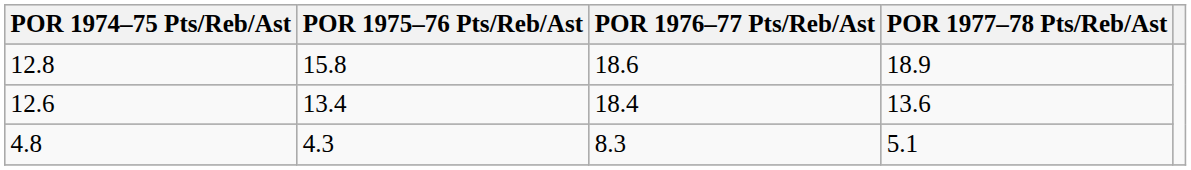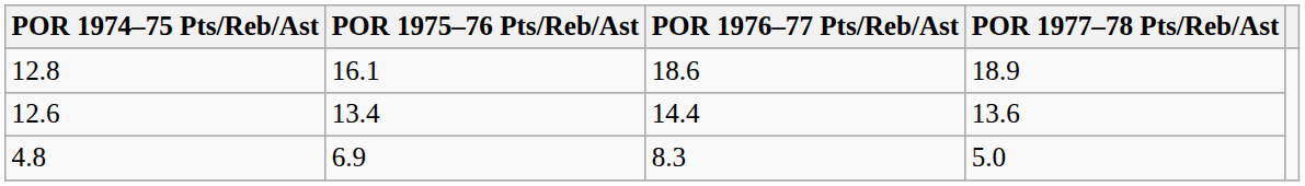 <table class="wikitable">
 <tr>
 <th>POR 1974–75 Pts/Reb/Ast</th>
 <th>POR 1975–76 Pts/Reb/Ast</th>
 <th>POR 1976–77 Pts/Reb/Ast</th>
 <th>POR 1977–78 Pts/Reb/Ast</th>
 <th></th>
 </tr>
 <tr>
 <td>12.8</td>
-<td>15.8</td>
+<td>16.1</td>
 <td>18.6</td>
 <td>18.9</td>
 </tr>
 <tr>
 <td>12.6</td>
 <td>13.4</td>
-<td>18.4</td>
+<td>14.4</td>
 <td>13.6</td>
 </tr>
 <tr>
 <td>4.8</td>
-<td>4.3</td>
+<td>6.9</td>
 <td>8.3</td>
-<td>5.1</td>
+<td>5.0</td>
 </tr>
 </table>
